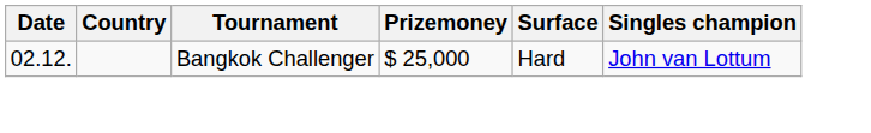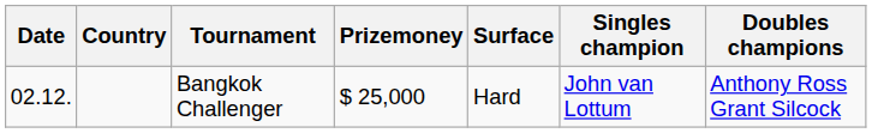 <table class="sortable wikitable" style=font-size:97%>
 <tr>
 <th>Date</th>
 <th>Country</th>
 <th>Tournament</th>
 <th>Prizemoney</th>
 <th>Surface</th>
 <th>Singles champion</th>
+<th>Doubles champions</th>
 </tr>
 <tr>
 <td>02.12.</td>
 <td></td>
 <td>Bangkok Challenger</td>
 <td>$ 25,000</td>
 <td>Hard</td>
 <td> <a href='#'>John van Lottum</a></td>
+<td> <a href='#'>Anthony Ross</a><br> <a href='#'>Grant Silcock</a></td>
 </tr>
 </table>
